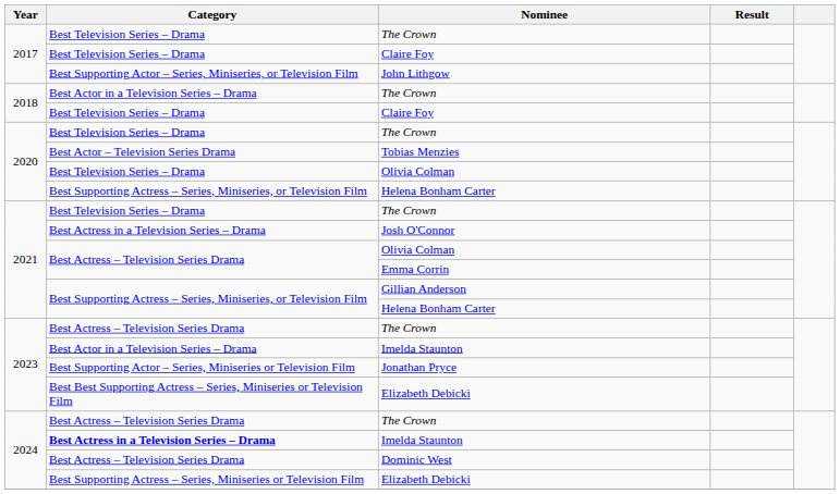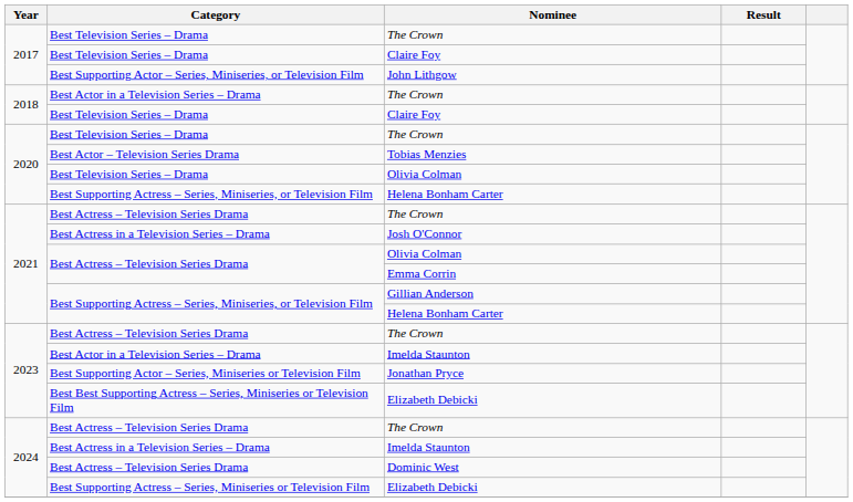 <table class="wikitable" style="width:85%;">
 <tr>
 <th width=5%>Year</th>
 <th style="width:40%;">Category</th>
 <th style="width:40%;">Nominee</th>
 <th style="width:10%;">Result</th>
 <th width=5%></th>
 </tr>
 <tr>
 <td style="text-align: center;" rowspan="3">2017</td>
 <td><a href='#'>Best Television Series – Drama</a></td>
 <td><em>The Crown</em></td>
 <td></td>
 <td rowspan="3"></td>
 </tr>
 <tr>
 <td><a href='#'>Best Television Series – Drama</a></td>
 <td><a href='#'>Claire Foy</a></td>
 <td></td>
 </tr>
 <tr>
 <td><a href='#'>Best Supporting Actor – Series, Miniseries, or Television Film</a></td>
 <td><a href='#'>John Lithgow</a></td>
 <td></td>
 </tr>
 <tr>
 <td style="text-align: center;" rowspan="2">2018</td>
 <td><a href='#'>Best Actor in a Television Series – Drama</a></td>
 <td><em>The Crown</em></td>
 <td></td>
 <td rowspan="2"></td>
 </tr>
 <tr>
 <td><a href='#'>Best Television Series – Drama</a></td>
 <td><a href='#'>Claire Foy</a></td>
 <td></td>
 </tr>
 <tr>
 <td style="text-align: center;" rowspan="4">2020</td>
 <td><a href='#'>Best Television Series – Drama</a></td>
 <td><em>The Crown</em></td>
 <td></td>
 <td rowspan="4"></td>
 </tr>
 <tr>
 <td><a href='#'>Best Actor – Television Series Drama</a></td>
 <td><a href='#'>Tobias Menzies</a></td>
 <td></td>
 </tr>
 <tr>
 <td><a href='#'>Best Television Series – Drama</a></td>
 <td><a href='#'>Olivia Colman</a></td>
 <td></td>
 </tr>
 <tr>
 <td><a href='#'>Best Supporting Actress – Series, Miniseries, or Television Film</a></td>
 <td><a href='#'>Helena Bonham Carter</a></td>
 <td></td>
 </tr>
 <tr>
 <td style="text-align: center;" rowspan="6">2021</td>
-<td><a href='#'>Best Television Series – Drama</a></td>
+<td><a href='#'>Best Actress – Television Series Drama</a></td>
 <td><em>The Crown</em></td>
 <td></td>
 <td rowspan="6"></td>
 </tr>
 <tr>
 <td><a href='#'>Best Actress in a Television Series – Drama</a></td>
 <td><a href='#'>Josh O'Connor</a></td>
 <td></td>
 </tr>
 <tr>
 <td rowspan="2"><a href='#'>Best Actress – Television Series Drama</a></td>
 <td><a href='#'>Olivia Colman</a></td>
 <td></td>
 </tr>
 <tr>
 <td><a href='#'>Emma Corrin</a></td>
 <td></td>
 </tr>
 <tr>
 <td rowspan="2"><a href='#'>Best Supporting Actress – Series, Miniseries, or Television Film</a></td>
 <td><a href='#'>Gillian Anderson</a></td>
 <td></td>
 </tr>
 <tr>
 <td><a href='#'>Helena Bonham Carter</a></td>
 <td></td>
 </tr>
 <tr>
 <td style="text-align: center;" rowspan="4">2023</td>
 <td><a href='#'>Best Actress – Television Series Drama</a></td>
 <td><em>The Crown</em></td>
 <td></td>
 <td rowspan="4"></td>
 </tr>
 <tr>
 <td><a href='#'>Best Actor in a Television Series – Drama</a></td>
 <td><a href='#'>Imelda Staunton</a></td>
 <td></td>
 </tr>
 <tr>
 <td><a href='#'>Best Supporting Actor – Series, Miniseries or Television Film</a></td>
 <td><a href='#'>Jonathan Pryce</a></td>
 <td></td>
 </tr>
 <tr>
 <td><a href='#'>Best Best Supporting Actress – Series, Miniseries or Television Film</a></td>
 <td><a href='#'>Elizabeth Debicki</a></td>
 <td></td>
 </tr>
 <tr>
 <td style="text-align: center;" rowspan="4">2024</td>
 <td><a href='#'>Best Actress – Television Series Drama</a></td>
 <td><em>The Crown</em></td>
 <td></td>
 <td rowspan="4"></td>
 </tr>
 <tr>
-<td><strong><a href='#'>Best Actress in a Television Series – Drama</a></strong></td>
+<td><a href='#'>Best Actress in a Television Series – Drama</a></td>
 <td><a href='#'>Imelda Staunton</a></td>
 <td></td>
 </tr>
 <tr>
 <td><a href='#'>Best Actress – Television Series Drama</a></td>
 <td><a href='#'>Dominic West</a></td>
 <td></td>
 </tr>
 <tr>
 <td><a href='#'>Best Supporting Actress – Series, Miniseries or Television Film</a></td>
 <td><a href='#'>Elizabeth Debicki</a></td>
 <td></td>
 </tr>
 <tr>
 </tr>
 </table>
